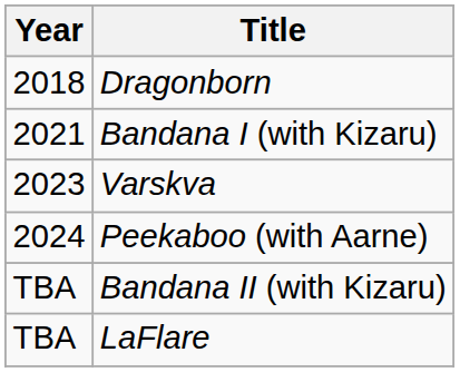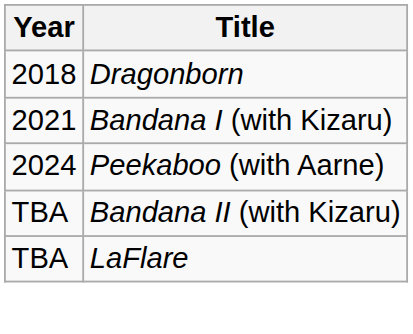 <table class="wikitable">
 <tr>
 <th>Year</th>
 <th>Title</th>
 </tr>
 <tr>
 <td>2018</td>
 <td><em>Dragonborn</em></td>
 </tr>
 <tr>
 <td>2021</td>
 <td><em>Bandana I</em> (with Kizaru)</td>
 </tr>
 <tr>
-<td>2023</td>
-<td><em>Varskva</em></td>
-</tr>
-<tr>
 <td>2024</td>
 <td><em>Peekaboo</em> (with Aarne)</td>
 </tr>
 <tr>
 <td>TBA</td>
 <td><em>Bandana II</em> (with Kizaru)</td>
 </tr>
 <tr>
 <td>TBA</td>
 <td><em>LaFlare</em></td>
 </tr>
 </table>
